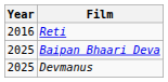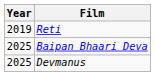 <table class="wikitable sortable">
 <tr>
 <th>Year</th>
 <th>Film</th>
 </tr>
 <tr>
-<td>2016</td>
+<td>2019</td>
 <td><em><a href='#'>Reti</a></em></td>
 </tr>
 <tr>
 <td>2025</td>
 <td><em><a href='#'>Baipan Bhaari Deva</a></em></td>
 </tr>
 <tr>
 <td>2025</td>
 <td><em>Devmanus</em></td>
 </tr>
 </table>
